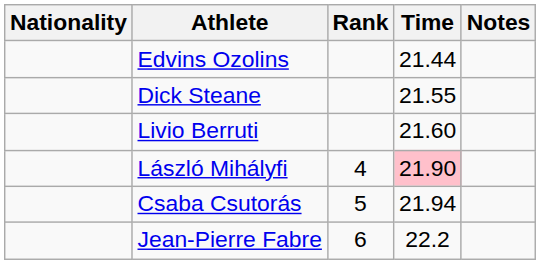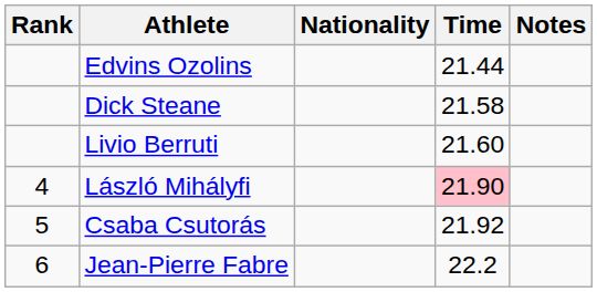 <table class="wikitable sortable" style="text-align:center">
 <tr>
+<th>Rank</th>
+<th>Athlete</th>
 <th>Nationality</th>
-<th>Athlete</th>
-<th>Rank</th>
 <th>Time</th>
 <th>Notes</th>
 </tr>
 <tr>
+<td></td>
+<td align=left><a href='#'>Edvins Ozolins</a></td>
 <td align=left></td>
-<td align=left><a href='#'>Edvins Ozolins</a></td>
-<td></td>
 <td>21.44</td>
 <td></td>
 </tr>
 <tr>
+<td></td>
+<td align=left><a href='#'>Dick Steane</a></td>
 <td align=left></td>
-<td align=left><a href='#'>Dick Steane</a></td>
-<td></td>
-<td>21.55</td>
+<td>21.58</td>
 <td></td>
 </tr>
 <tr>
+<td></td>
+<td align=left><a href='#'>Livio Berruti</a></td>
 <td align=left></td>
-<td align=left><a href='#'>Livio Berruti</a></td>
-<td></td>
 <td>21.60</td>
 <td></td>
 </tr>
 <tr>
+<td>4</td>
+<td align=left><a href='#'>László Mihályfi</a></td>
 <td align=left></td>
-<td align=left><a href='#'>László Mihályfi</a></td>
-<td>4</td>
 <td style="background: pink;">21.90</td>
 <td></td>
 </tr>
 <tr>
+<td>5</td>
+<td align=left><a href='#'>Csaba Csutorás</a></td>
 <td align=left></td>
-<td align=left><a href='#'>Csaba Csutorás</a></td>
-<td>5</td>
-<td>21.94</td>
+<td>21.92</td>
 <td></td>
 </tr>
 <tr>
+<td>6</td>
+<td align=left><a href='#'>Jean-Pierre Fabre</a></td>
 <td align=left></td>
-<td align=left><a href='#'>Jean-Pierre Fabre</a></td>
-<td>6</td>
 <td>22.2</td>
 <td></td>
 </tr>
 </table>
